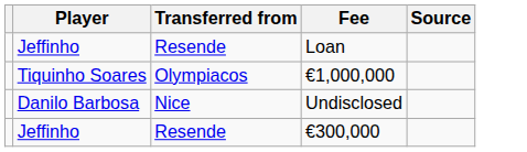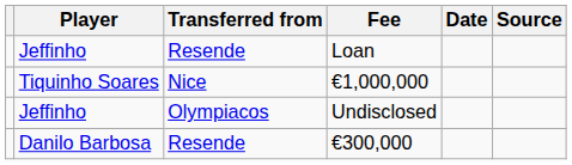 <table class="wikitable plainrowheaders sortable">
 <tr>
 <th></th>
 <th scope="col">Player</th>
 <th>Transferred from</th>
 <th style="width: 80px;">Fee</th>
+<th scope="col">Date</th>
 <th scope="col">Source</th>
 </tr>
 <tr>
 <td align="center"></td>
 <td> <a href='#'>Jeffinho</a></td>
 <td> <a href='#'>Resende</a></td>
 <td>Loan</td>
 <td></td>
+<td></td>
 </tr>
 <tr>
 <td align="center"></td>
 <td> <a href='#'>Tiquinho Soares</a></td>
+<td> <a href='#'>Nice</a></td>
+<td>€1,000,000</td>
+<td></td>
+<td></td>
+</tr>
+<tr>
+<td align="center"></td>
+<td> <a href='#'>Jeffinho</a></td>
 <td> <a href='#'>Olympiacos</a></td>
-<td>€1,000,000</td>
+<td>Undisclosed</td>
+<td></td>
 <td></td>
 </tr>
 <tr>
 <td align="center"></td>
 <td> <a href='#'>Danilo Barbosa</a></td>
-<td> <a href='#'>Nice</a></td>
-<td>Undisclosed</td>
-<td></td>
-</tr>
-<tr>
-<td align="center"></td>
-<td> <a href='#'>Jeffinho</a></td>
 <td> <a href='#'>Resende</a></td>
 <td>€300,000</td>
 <td></td>
+<td></td>
 </tr>
 </table>
